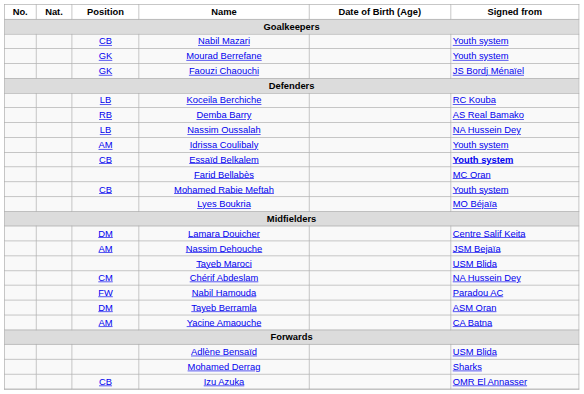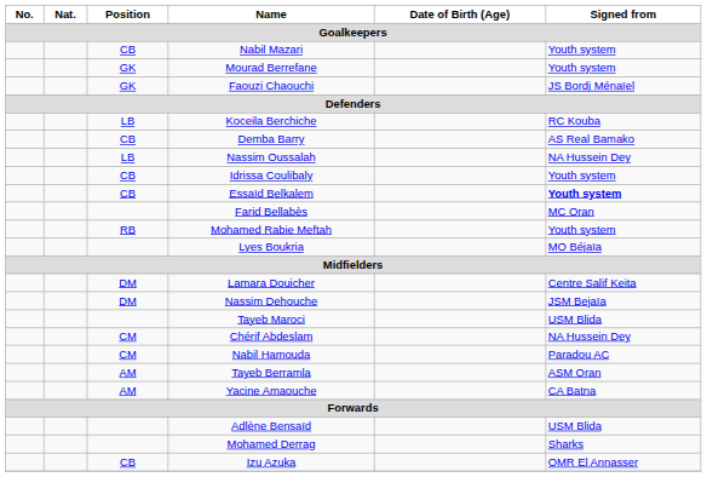 <table class="wikitable" style="text-align:center; font-size:90%; width:70%">
 <tr>
 <th style="background:white; color:black; text-align:center;">No.</th>
 <th style="background:white; color:black; text-align:center;">Nat.</th>
 <th style="background:white; color:black; text-align:center;">Position</th>
 <th style="background:white; color:black; text-align:center;">Name</th>
 <th style="background:white; color:black; text-align:center;">Date of Birth (Age)</th>
 <th style="background:white; color:black; text-align:center;">Signed from</th>
 </tr>
 <tr>
 <th colspan=10 style="background:#DCDCDC; text-align:center;">Goalkeepers</th>
 </tr>
 <tr>
 <td></td>
 <td></td>
 <td><a href='#'>CB</a></td>
 <td><a href='#'>Nabil Mazari</a></td>
 <td></td>
 <td style="text-align:left"> <a href='#'>Youth system</a></td>
 </tr>
 <tr>
 <td></td>
 <td></td>
 <td><a href='#'>GK</a></td>
 <td><a href='#'>Mourad Berrefane</a></td>
 <td></td>
 <td style="text-align:left"> <a href='#'>Youth system</a></td>
 </tr>
 <tr>
 <td></td>
 <td></td>
 <td><a href='#'>GK</a></td>
 <td><a href='#'>Faouzi Chaouchi</a></td>
 <td></td>
 <td style="text-align:left"> <a href='#'>JS Bordj Ménaïel</a></td>
 </tr>
 <tr>
 <th colspan=10 style="background:#DCDCDC; text-align:center;">Defenders</th>
 </tr>
 <tr>
 <td></td>
 <td></td>
 <td><a href='#'>LB</a></td>
 <td><a href='#'>Koceila Berchiche</a></td>
 <td></td>
 <td style="text-align:left"> <a href='#'>RC Kouba</a></td>
 </tr>
 <tr>
 <td></td>
 <td></td>
-<td><a href='#'>RB</a></td>
+<td><a href='#'>CB</a></td>
 <td><a href='#'>Demba Barry</a></td>
 <td></td>
 <td style="text-align:left"> <a href='#'>AS Real Bamako</a></td>
 </tr>
 <tr>
 <td></td>
 <td></td>
 <td><a href='#'>LB</a></td>
 <td><a href='#'>Nassim Oussalah</a></td>
 <td></td>
 <td style="text-align:left"> <a href='#'>NA Hussein Dey</a></td>
 </tr>
 <tr>
 <td></td>
 <td></td>
-<td><a href='#'>AM</a></td>
+<td><a href='#'>CB</a></td>
 <td><a href='#'>Idrissa Coulibaly</a></td>
 <td></td>
 <td style="text-align:left"> <a href='#'>Youth system</a></td>
 </tr>
 <tr>
 <td></td>
 <td></td>
 <td><a href='#'>CB</a></td>
 <td><a href='#'>Essaïd Belkalem</a></td>
 <td></td>
 <td style="text-align:left"><strong> <a href='#'>Youth system</a></strong></td>
 </tr>
 <tr>
 <td></td>
 <td></td>
 <td></td>
 <td><a href='#'>Farid Bellabès</a></td>
 <td></td>
 <td style="text-align:left"> <a href='#'>MC Oran</a></td>
 </tr>
 <tr>
 <td></td>
 <td></td>
-<td><a href='#'>CB</a></td>
+<td><a href='#'>RB</a></td>
 <td><a href='#'>Mohamed Rabie Meftah</a></td>
 <td></td>
 <td style="text-align:left"> <a href='#'>Youth system</a></td>
 </tr>
 <tr>
 <td></td>
 <td></td>
 <td></td>
 <td><a href='#'>Lyes Boukria</a></td>
 <td></td>
 <td style="text-align:left"> <a href='#'>MO Béjaïa</a></td>
 </tr>
 <tr>
 <th colspan=10 style="background:#DCDCDC; text-align:center;">Midfielders</th>
 </tr>
 <tr>
 <td></td>
 <td></td>
 <td><a href='#'>DM</a></td>
 <td><a href='#'>Lamara Douicher</a></td>
 <td></td>
 <td style="text-align:left"> <a href='#'>Centre Salif Keita</a></td>
 </tr>
 <tr>
 <td></td>
 <td></td>
-<td><a href='#'>AM</a></td>
+<td><a href='#'>DM</a></td>
 <td><a href='#'>Nassim Dehouche</a></td>
 <td></td>
 <td style="text-align:left"> <a href='#'>JSM Bejaïa</a></td>
 </tr>
 <tr>
 <td></td>
 <td></td>
 <td></td>
 <td><a href='#'>Tayeb Maroci</a></td>
 <td></td>
 <td style="text-align:left"> <a href='#'>USM Blida</a></td>
 </tr>
 <tr>
 <td></td>
 <td></td>
 <td><a href='#'>CM</a></td>
 <td><a href='#'>Chérif Abdeslam</a></td>
 <td></td>
 <td style="text-align:left"> <a href='#'>NA Hussein Dey</a></td>
 </tr>
 <tr>
 <td></td>
 <td></td>
-<td><a href='#'>FW</a></td>
+<td><a href='#'>CM</a></td>
 <td><a href='#'>Nabil Hamouda</a></td>
 <td></td>
 <td style="text-align:left"> <a href='#'>Paradou AC</a></td>
 </tr>
 <tr>
 <td></td>
 <td></td>
-<td><a href='#'>DM</a></td>
+<td><a href='#'>AM</a></td>
 <td><a href='#'>Tayeb Berramla</a></td>
 <td></td>
 <td style="text-align:left"> <a href='#'>ASM Oran</a></td>
 </tr>
 <tr>
 <td></td>
 <td></td>
 <td><a href='#'>AM</a></td>
 <td><a href='#'>Yacine Amaouche</a></td>
 <td></td>
 <td style="text-align:left"> <a href='#'>CA Batna</a></td>
 </tr>
 <tr>
 <th colspan=10 style="background:#DCDCDC; text-align:center;">Forwards</th>
 </tr>
 <tr>
 <td></td>
 <td></td>
 <td></td>
 <td><a href='#'>Adlène Bensaïd</a></td>
 <td></td>
 <td style="text-align:left"> <a href='#'>USM Blida</a></td>
 </tr>
 <tr>
 <td></td>
 <td></td>
 <td></td>
 <td><a href='#'>Mohamed Derrag</a></td>
 <td></td>
 <td style="text-align:left"> <a href='#'>Sharks</a></td>
 </tr>
 <tr>
 <td></td>
 <td></td>
 <td><a href='#'>CB</a></td>
 <td><a href='#'>Izu Azuka</a></td>
 <td></td>
 <td style="text-align:left"> <a href='#'>OMR El Annasser</a></td>
 </tr>
 <tr>
 </tr>
 </table>
